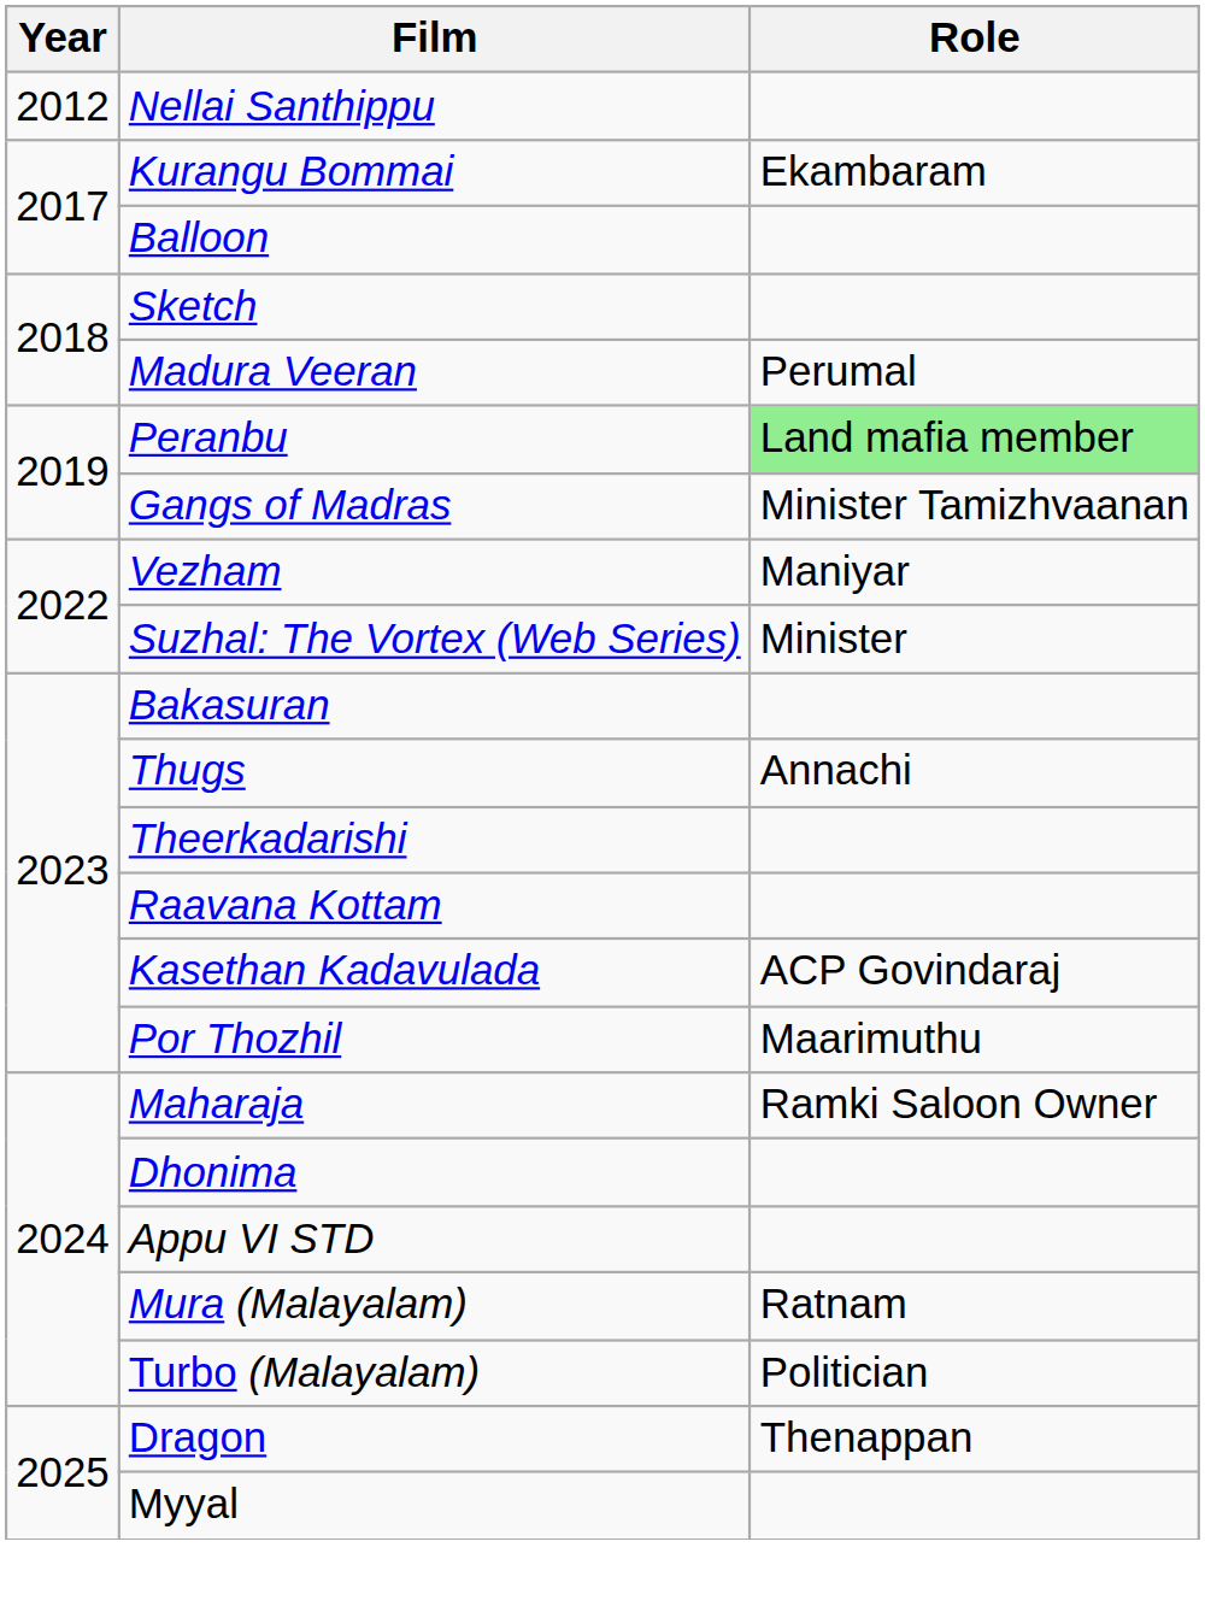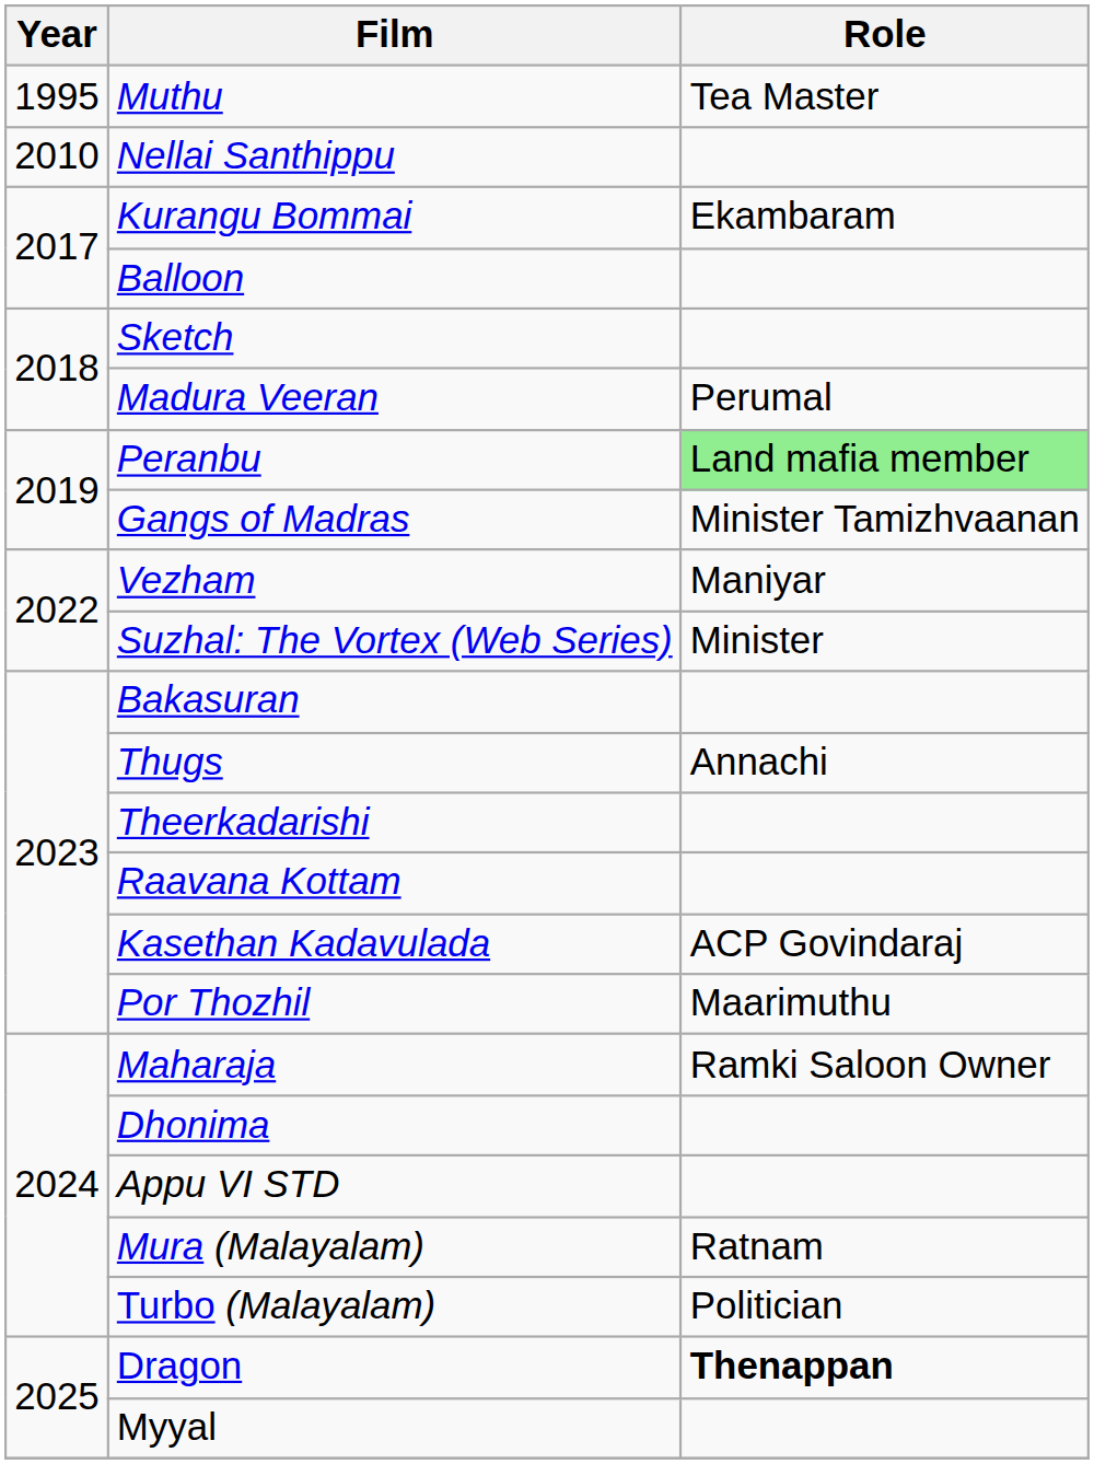 <table class="wikitable">
 <tr>
 <th>Year</th>
 <th>Film</th>
 <th>Role</th>
 </tr>
 <tr>
-<td>2012</td>
+<td>1995</td>
+<td><em><a href='#'>Muthu</a></em></td>
+<td>Tea Master</td>
+</tr>
+<tr>
+<td>2010</td>
 <td><em><a href='#'>Nellai Santhippu</a></em></td>
 <td></td>
 </tr>
 <tr>
 <td rowspan="2">2017</td>
 <td><em><a href='#'>Kurangu Bommai</a></em></td>
 <td>Ekambaram</td>
 </tr>
 <tr>
 <td><em><a href='#'>Balloon</a></em></td>
 <td></td>
 </tr>
 <tr>
 <td rowspan="2">2018</td>
 <td><em><a href='#'>Sketch</a></em></td>
 <td></td>
 </tr>
 <tr>
 <td><em><a href='#'>Madura Veeran</a></em></td>
 <td>Perumal</td>
 </tr>
 <tr>
 <td rowspan="2">2019</td>
 <td><em><a href='#'>Peranbu</a></em></td>
 <td style="background: lightgreen;">Land mafia member</td>
 </tr>
 <tr>
 <td><em><a href='#'>Gangs of Madras</a></em></td>
 <td>Minister Tamizhvaanan</td>
 </tr>
 <tr>
 <td rowspan="2">2022</td>
 <td><em><a href='#'>Vezham</a></em></td>
 <td>Maniyar</td>
 </tr>
 <tr>
 <td><em><a href='#'>Suzhal: The Vortex (Web Series)</a></em></td>
 <td>Minister</td>
 </tr>
 <tr>
 <td rowspan="6">2023</td>
 <td><em><a href='#'>Bakasuran</a></em></td>
 <td></td>
 </tr>
 <tr>
 <td><em><a href='#'>Thugs</a></em></td>
 <td>Annachi</td>
 </tr>
 <tr>
 <td><em><a href='#'>Theerkadarishi</a></em></td>
 <td></td>
 </tr>
 <tr>
 <td><em><a href='#'>Raavana Kottam</a></em></td>
 <td></td>
 </tr>
 <tr>
 <td><em><a href='#'>Kasethan Kadavulada</a></em></td>
 <td>ACP Govindaraj</td>
 </tr>
 <tr>
 <td><em><a href='#'>Por Thozhil</a></em></td>
 <td>Maarimuthu</td>
 </tr>
 <tr>
 <td rowspan="5">2024</td>
 <td><em><a href='#'>Maharaja</a></em></td>
 <td>Ramki Saloon Owner</td>
 </tr>
 <tr>
 <td><em><a href='#'>Dhonima</a></em></td>
 <td></td>
 </tr>
 <tr>
 <td><em>Appu VI STD</em></td>
 <td></td>
 </tr>
 <tr>
 <td><em><a href='#'>Mura</a> (Malayalam)</td>
 <td>Ratnam</td>
 </tr>
 <tr>
 <td></em><a href='#'>Turbo</a><em> (Malayalam)</td>
 <td>Politician</td>
 </tr>
 <tr>
 <td rowspan="2">2025</td>
 <td><a href='#'></em>Dragon<em></a></td>
-<td>Thenappan</td>
+<td><strong>Thenappan</strong></td>
 </tr>
 <tr>
 <td></em>Myyal<em></td>
 <td></td>
 </tr>
 <tr>
 </tr>
 </table>
